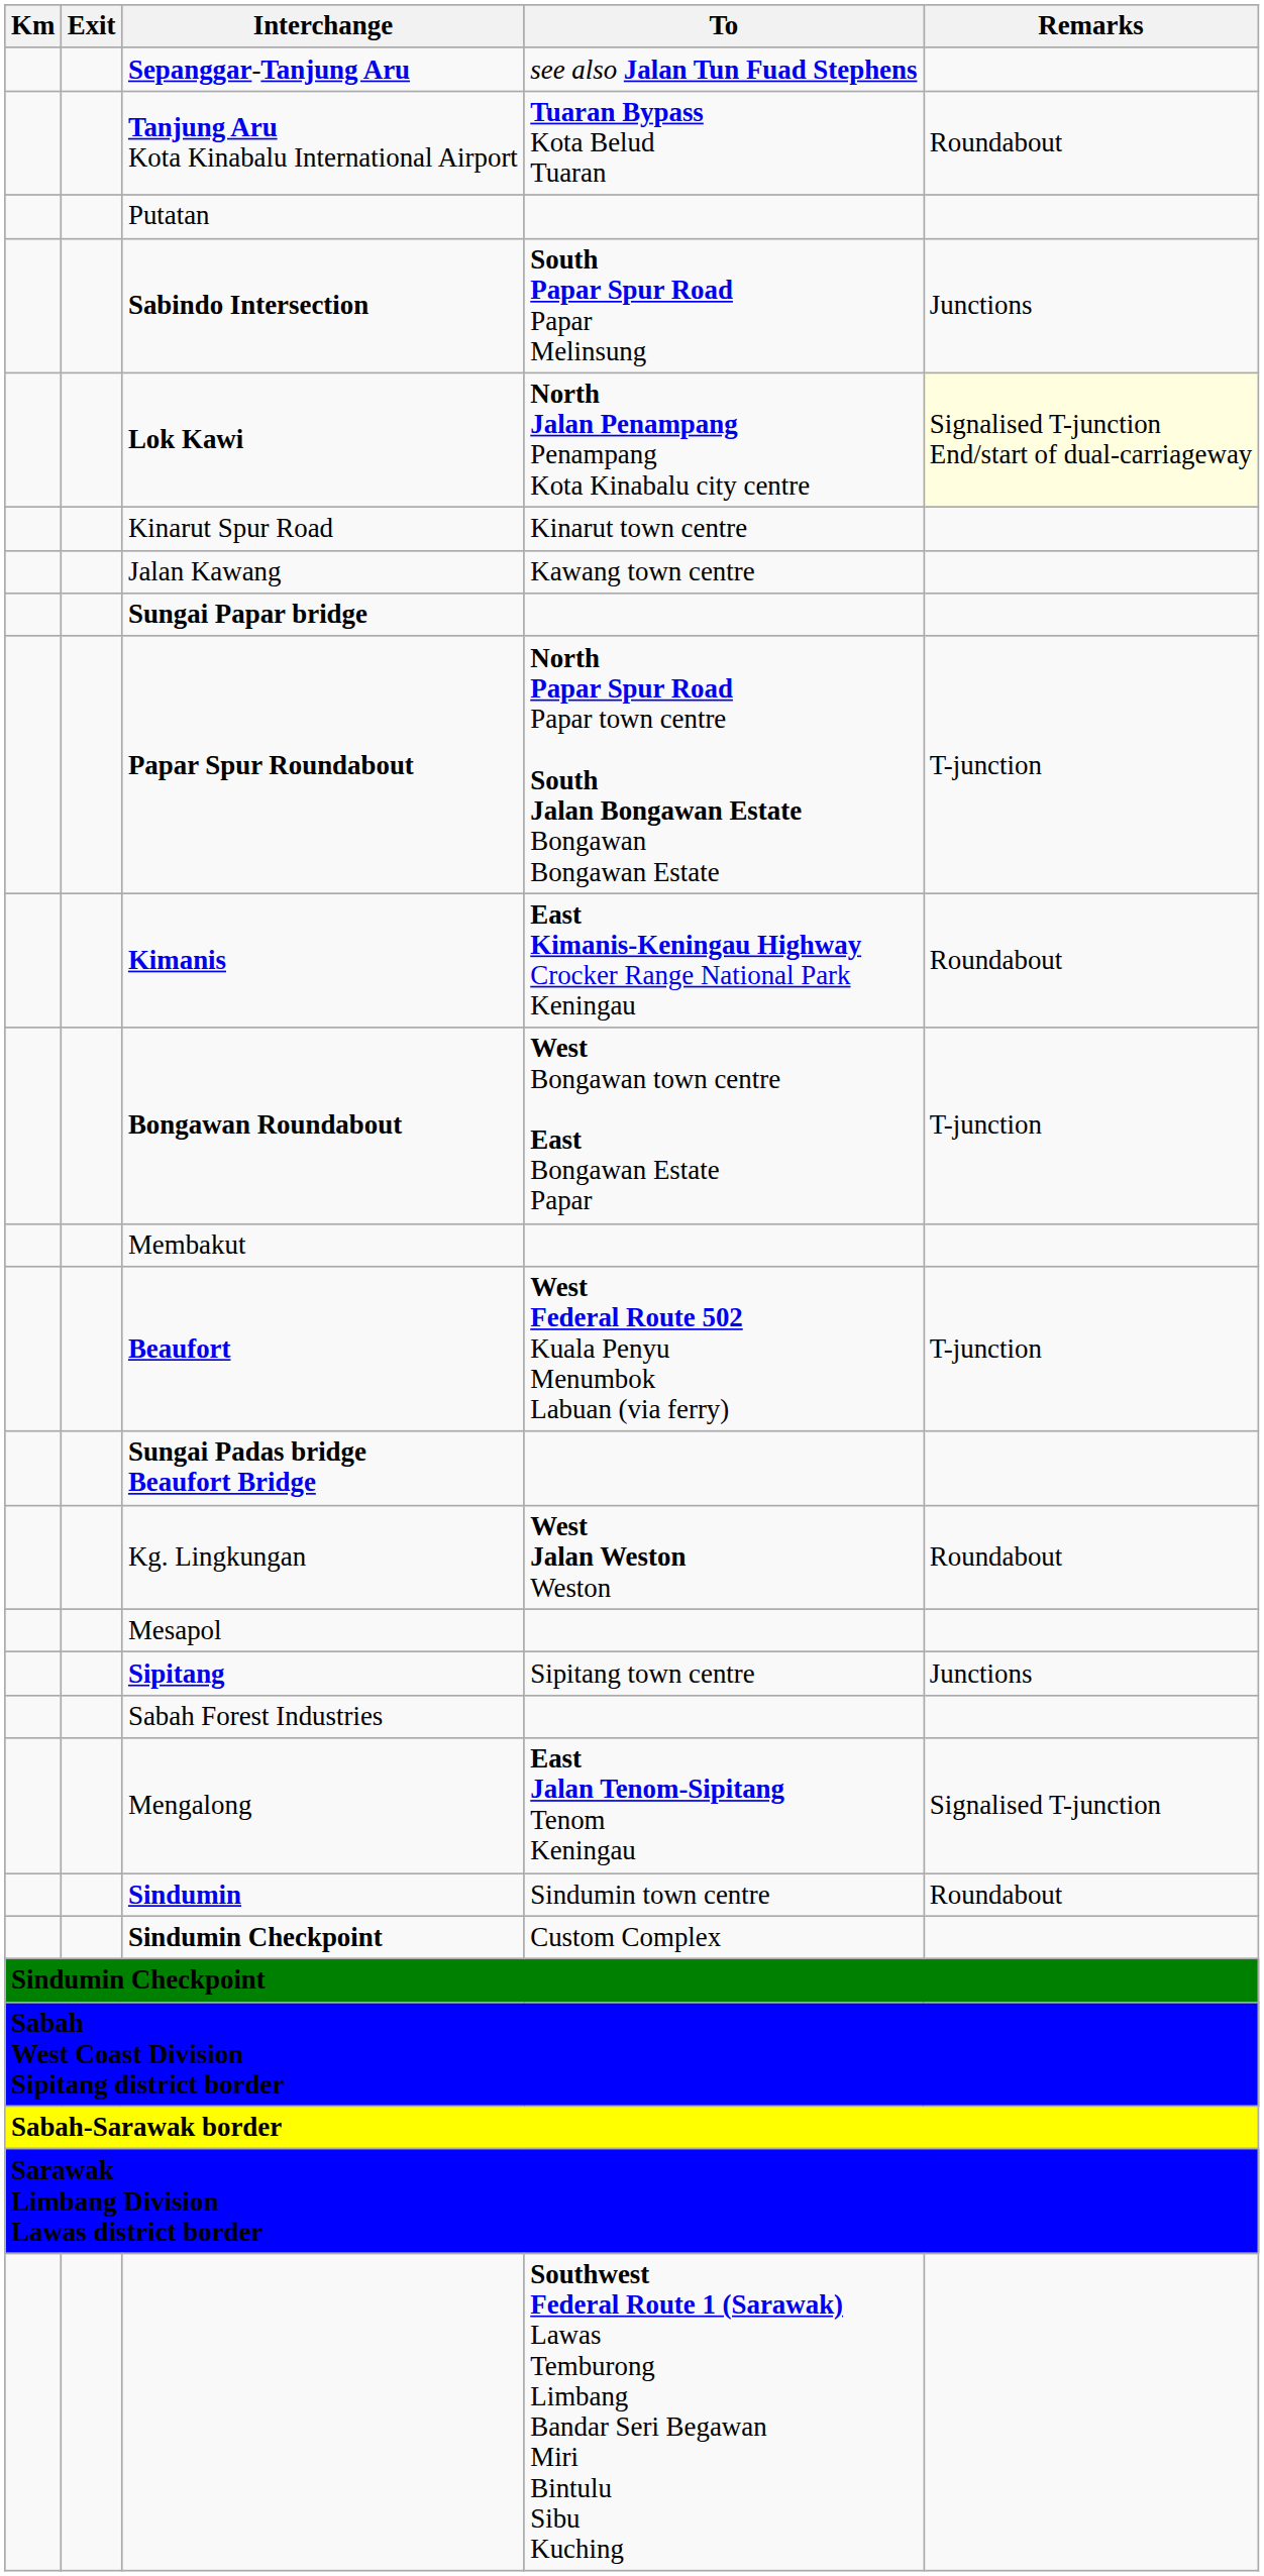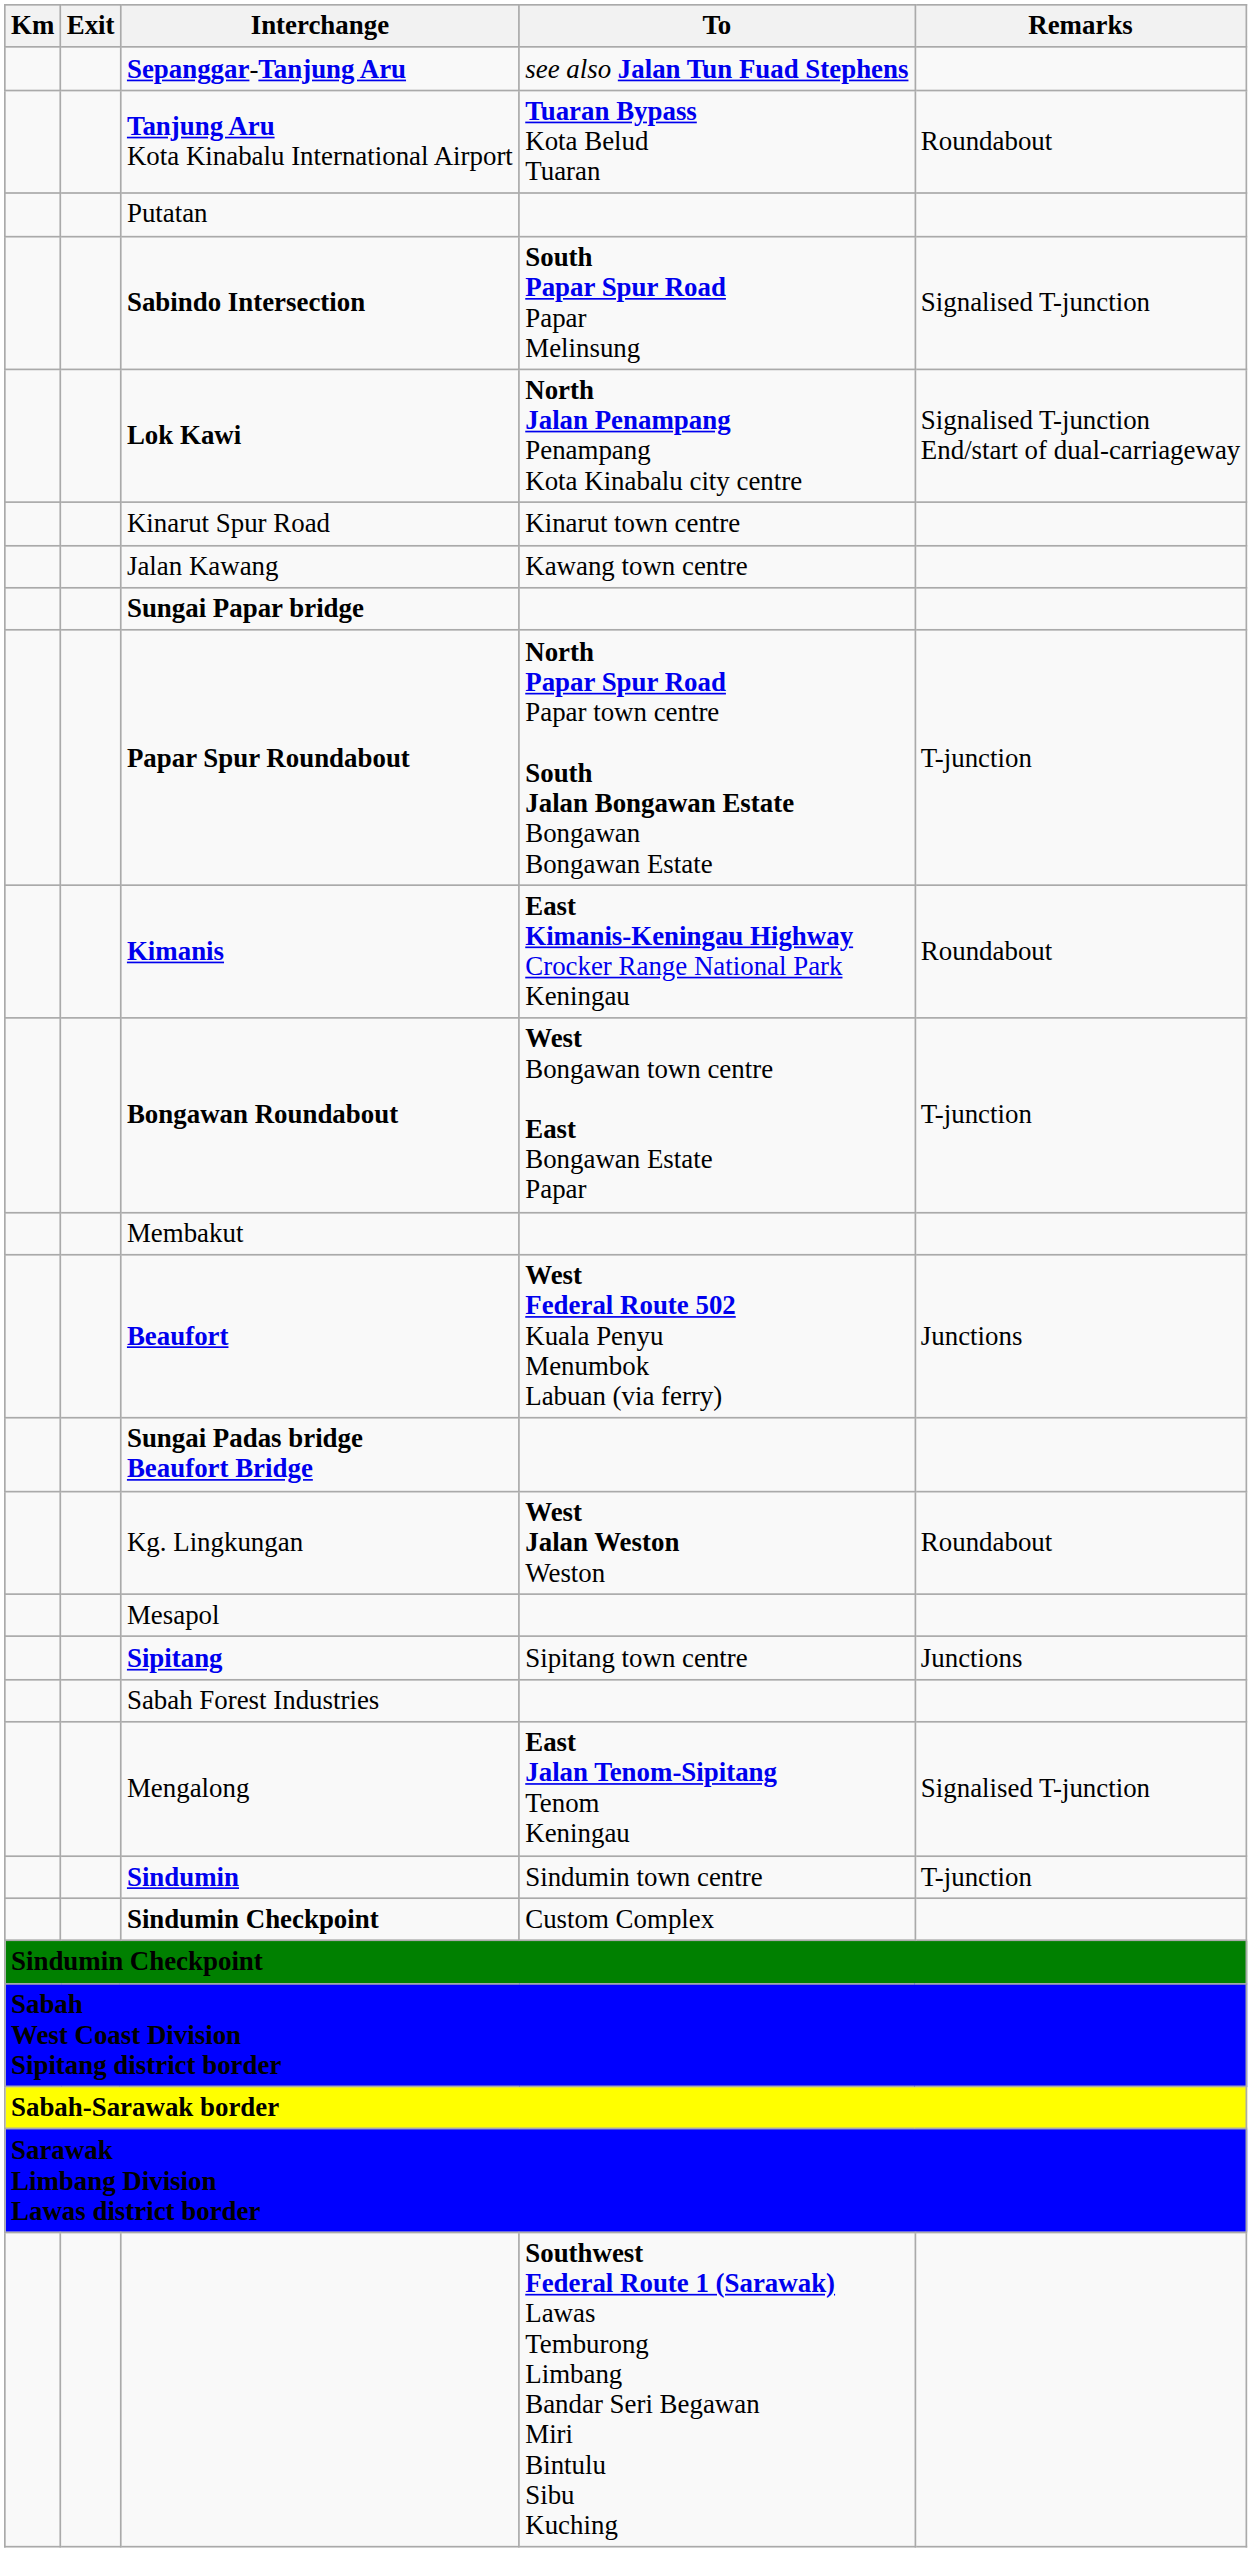 <table class="wikitable">
 <tr>
 <th>Km</th>
 <th>Exit</th>
 <th>Interchange</th>
 <th>To</th>
 <th>Remarks</th>
 </tr>
 <tr>
 <td></td>
 <td></td>
 <td><strong><a href='#'>Sepanggar</a></strong>-<strong><a href='#'>Tanjung Aru</a></strong></td>
 <td><em>see also</em> <strong><a href='#'>Jalan Tun Fuad Stephens</a></strong></td>
 <td></td>
 </tr>
 <tr>
 <td></td>
 <td></td>
 <td><strong><a href='#'>Tanjung Aru</a></strong><br>Kota Kinabalu International Airport</td>
 <td> <strong><a href='#'>Tuaran Bypass</a></strong><br>Kota Belud<br>Tuaran</td>
 <td>Roundabout</td>
 </tr>
 <tr>
 <td></td>
 <td></td>
 <td>Putatan</td>
 <td></td>
 <td></td>
 </tr>
 <tr>
 <td></td>
 <td></td>
 <td><strong>Sabindo Intersection</strong></td>
 <td><strong>South</strong><br><strong><a href='#'>Papar Spur Road</a></strong><br>Papar<br>Melinsung</td>
-<td>Junctions</td>
+<td>Signalised T-junction</td>
 </tr>
 <tr>
 <td></td>
 <td></td>
 <td><strong>Lok Kawi</strong></td>
 <td><strong>North</strong><br> <strong><a href='#'>Jalan Penampang</a></strong><br>Penampang<br>Kota Kinabalu city centre</td>
-<td style="background: lightyellow;">Signalised T-junction<br>End/start of dual-carriageway</td>
+<td>Signalised T-junction<br>End/start of dual-carriageway</td>
 </tr>
 <tr>
 <td></td>
 <td></td>
 <td>Kinarut Spur Road</td>
 <td>Kinarut town centre</td>
 <td></td>
 </tr>
 <tr>
 <td></td>
 <td></td>
 <td>Jalan Kawang</td>
 <td>Kawang town centre</td>
 <td></td>
 </tr>
 <tr>
 <td></td>
 <td></td>
 <td><strong>Sungai Papar bridge</strong></td>
 <td></td>
 <td></td>
 </tr>
 <tr>
 <td></td>
 <td></td>
 <td><strong>Papar Spur Roundabout</strong></td>
 <td><strong>North</strong><br><strong><a href='#'>Papar Spur Road</a></strong><br>Papar town centre<br><br><strong>South</strong><br><strong>Jalan Bongawan Estate</strong><br>Bongawan<br>Bongawan Estate</td>
 <td>T-junction</td>
 </tr>
 <tr>
 <td></td>
 <td></td>
 <td><strong><a href='#'>Kimanis</a></strong></td>
 <td><strong>East</strong><br> <strong><a href='#'>Kimanis-Keningau Highway</a></strong><br><a href='#'>Crocker Range National Park</a><br>Keningau</td>
 <td>Roundabout</td>
 </tr>
 <tr>
 <td></td>
 <td></td>
 <td><strong>Bongawan Roundabout</strong></td>
 <td><strong>West</strong><br>Bongawan town centre<br><br><strong>East</strong><br>Bongawan Estate<br>Papar</td>
 <td>T-junction</td>
 </tr>
 <tr>
 <td></td>
 <td></td>
 <td>Membakut</td>
 <td></td>
 <td></td>
 </tr>
 <tr>
 <td></td>
 <td></td>
 <td><strong><a href='#'>Beaufort</a></strong></td>
 <td><strong>West</strong><br> <strong><a href='#'>Federal Route 502</a></strong><br>Kuala Penyu<br>Menumbok<br>Labuan (via ferry)</td>
-<td>T-junction</td>
+<td>Junctions</td>
 </tr>
 <tr>
 <td></td>
 <td></td>
 <td><strong>Sungai Padas bridge</strong><br><strong><a href='#'>Beaufort Bridge</a></strong></td>
 <td></td>
 <td></td>
 </tr>
 <tr>
 <td></td>
 <td></td>
 <td>Kg. Lingkungan</td>
 <td><strong>West</strong><br><strong>Jalan Weston </strong><br>Weston</td>
 <td>Roundabout</td>
 </tr>
 <tr>
 <td></td>
 <td></td>
 <td>Mesapol</td>
 <td></td>
 <td></td>
 </tr>
 <tr>
 <td></td>
 <td></td>
 <td><strong><a href='#'>Sipitang</a></strong></td>
 <td>Sipitang town centre</td>
 <td>Junctions</td>
 </tr>
 <tr>
 <td></td>
 <td></td>
 <td>Sabah Forest Industries</td>
 <td></td>
 <td></td>
 </tr>
 <tr>
 <td></td>
 <td></td>
 <td>Mengalong</td>
 <td><strong>East</strong><br> <strong><a href='#'>Jalan Tenom-Sipitang</a></strong><br>Tenom<br>Keningau</td>
 <td>Signalised T-junction</td>
 </tr>
 <tr>
 <td></td>
 <td></td>
 <td><strong><a href='#'>Sindumin</a></strong></td>
 <td>Sindumin town centre</td>
-<td>Roundabout</td>
+<td>T-junction</td>
 </tr>
 <tr>
 <td></td>
 <td></td>
 <td><strong>Sindumin Checkpoint</strong></td>
 <td>Custom Complex</td>
 <td></td>
 </tr>
 <tr>
 <td style="width:600px" colspan="6" style="text-align:center" bgcolor="green"><strong><span>Sindumin Checkpoint<br></span></strong></td>
 </tr>
 <tr>
 <td style="width:600px" colspan="6" style="text-align:center" bgcolor="blue"><strong><span>Sabah<br> West Coast Division<br>Sipitang district border</span></strong></td>
 </tr>
 <tr>
 <td style="width:600px" colspan="6" style="text-align:center" bgcolor="yellow"><strong><span>Sabah-Sarawak border</span></strong></td>
 </tr>
 <tr>
 <td style="width:600px" colspan="6" style="text-align:center" bgcolor="blue"><strong><span>Sarawak<br>Limbang Division<br>Lawas district border</span></strong></td>
 </tr>
 <tr>
 <td></td>
 <td></td>
 <td></td>
 <td><strong>Southwest</strong><br> <strong><a href='#'>Federal Route 1 (Sarawak)</a></strong><br>Lawas<br>Temburong<br>Limbang<br>Bandar Seri Begawan<br>Miri<br>Bintulu<br>Sibu<br>Kuching</td>
 <td></td>
 </tr>
 </table>
